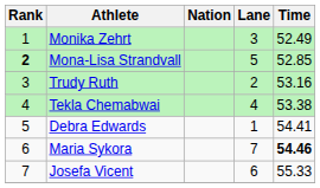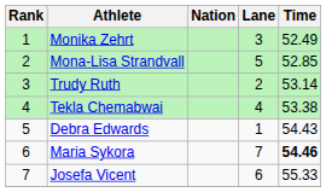 <table class="wikitable sortable" style="text-align:center">
 <tr>
 <th>Rank</th>
 <th>Athlete</th>
 <th>Nation</th>
 <th>Lane</th>
 <th>Time</th>
 </tr>
 <tr bgcolor=bbf3bb>
 <td>1</td>
 <td align=left><a href='#'>Monika Zehrt</a></td>
 <td align=left></td>
 <td>3</td>
 <td>52.49</td>
 </tr>
 <tr bgcolor=bbf3bb>
-<td><strong>2</strong></td>
+<td>2</td>
 <td align=left><a href='#'>Mona-Lisa Strandvall</a></td>
 <td align=left></td>
 <td>5</td>
 <td>52.85</td>
 </tr>
 <tr bgcolor=bbf3bb>
 <td>3</td>
 <td align=left><a href='#'>Trudy Ruth</a></td>
 <td align=left></td>
 <td>2</td>
-<td>53.16</td>
+<td>53.14</td>
 </tr>
 <tr bgcolor=bbf3bb>
 <td>4</td>
 <td align=left><a href='#'>Tekla Chemabwai</a></td>
 <td align=left></td>
 <td>4</td>
 <td>53.38</td>
 </tr>
 <tr>
 <td>5</td>
 <td align=left><a href='#'>Debra Edwards</a></td>
 <td align=left></td>
 <td>1</td>
-<td>54.41</td>
+<td>54.43</td>
 </tr>
 <tr>
 <td>6</td>
 <td align=left><a href='#'>Maria Sykora</a></td>
 <td align=left></td>
 <td>7</td>
 <td><strong>54.46</strong></td>
 </tr>
 <tr>
 <td>7</td>
 <td align=left><a href='#'>Josefa Vicent</a></td>
 <td align=left></td>
 <td>6</td>
 <td>55.33</td>
 </tr>
 <tr>
 </tr>
 </table>
